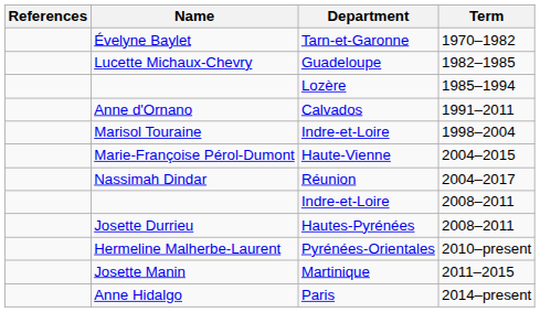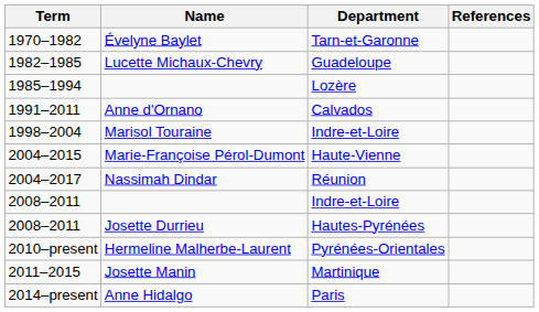 <table class="wikitable sortable">
 <tr>
-<th>References</th>
+<th>Term</th>
 <th>Name</th>
 <th>Department</th>
-<th>Term</th>
+<th>References</th>
 </tr>
 <tr>
-<td></td>
+<td>1970–1982</td>
 <td><a href='#'>Évelyne Baylet</a></td>
 <td><a href='#'>Tarn-et-Garonne</a></td>
-<td>1970–1982</td>
+<td></td>
 </tr>
 <tr>
-<td></td>
+<td>1982–1985</td>
 <td><a href='#'>Lucette Michaux-Chevry</a></td>
 <td><a href='#'>Guadeloupe</a></td>
-<td>1982–1985</td>
+<td></td>
 </tr>
 <tr>
-<td></td>
+<td>1985–1994</td>
 <td></td>
 <td><a href='#'>Lozère</a></td>
-<td>1985–1994</td>
+<td></td>
 </tr>
 <tr>
-<td></td>
+<td>1991–2011</td>
 <td><a href='#'>Anne d'Ornano</a></td>
 <td><a href='#'>Calvados</a></td>
-<td>1991–2011</td>
+<td></td>
 </tr>
 <tr>
-<td></td>
+<td>1998–2004</td>
 <td><a href='#'>Marisol Touraine</a></td>
 <td><a href='#'>Indre-et-Loire</a></td>
-<td>1998–2004</td>
+<td></td>
 </tr>
 <tr>
-<td></td>
+<td>2004–2015</td>
 <td><a href='#'>Marie-Françoise Pérol-Dumont</a></td>
 <td><a href='#'>Haute-Vienne</a></td>
-<td>2004–2015</td>
+<td></td>
 </tr>
 <tr>
-<td></td>
+<td>2004–2017</td>
 <td><a href='#'>Nassimah Dindar</a></td>
 <td><a href='#'>Réunion</a></td>
-<td>2004–2017</td>
+<td></td>
 </tr>
 <tr>
-<td></td>
+<td>2008–2011</td>
 <td></td>
 <td><a href='#'>Indre-et-Loire</a></td>
-<td>2008–2011</td>
+<td></td>
 </tr>
 <tr>
-<td></td>
+<td>2008–2011</td>
 <td><a href='#'>Josette Durrieu</a></td>
 <td><a href='#'>Hautes-Pyrénées</a></td>
-<td>2008–2011</td>
+<td></td>
 </tr>
 <tr>
-<td></td>
+<td>2010–present</td>
 <td><a href='#'>Hermeline Malherbe-Laurent</a></td>
 <td><a href='#'>Pyrénées-Orientales</a></td>
-<td>2010–present</td>
+<td></td>
 </tr>
 <tr>
-<td></td>
+<td>2011–2015</td>
 <td><a href='#'>Josette Manin</a></td>
 <td><a href='#'>Martinique</a></td>
-<td>2011–2015</td>
+<td></td>
 </tr>
 <tr>
-<td></td>
+<td>2014–present</td>
 <td><a href='#'>Anne Hidalgo</a></td>
 <td><a href='#'>Paris</a></td>
-<td>2014–present</td>
+<td></td>
 </tr>
 </table>
